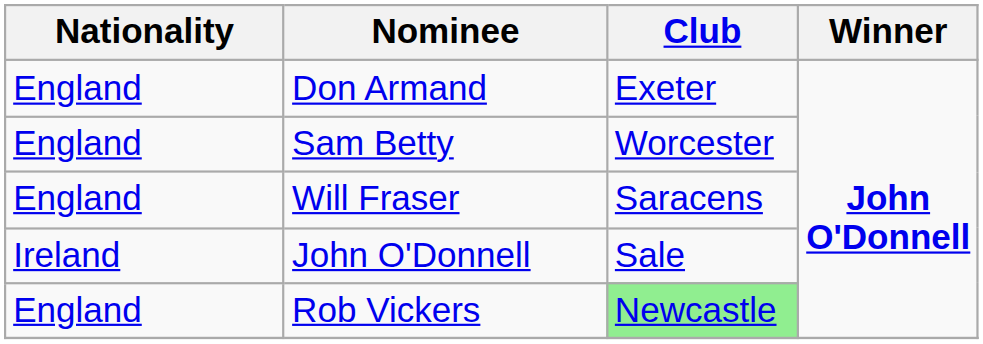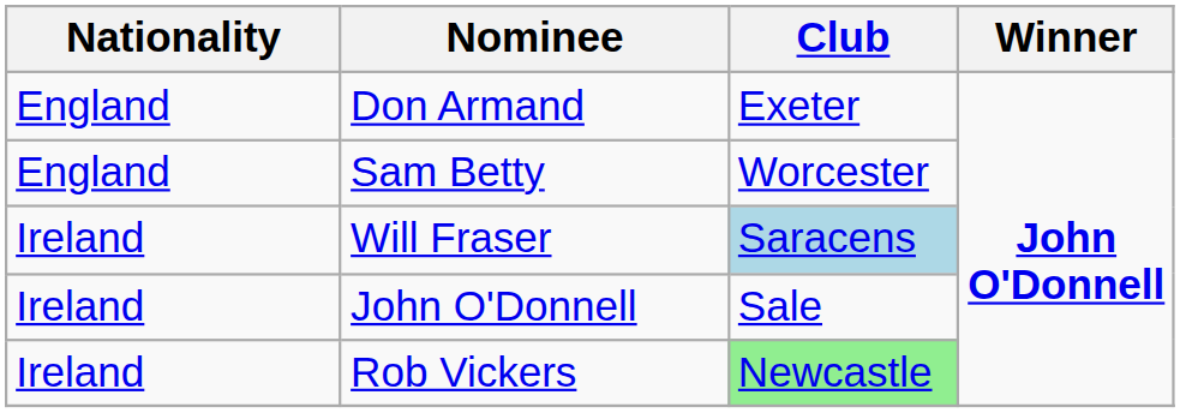 <table class="wikitable">
 <tr>
 <th width=120>Nationality</th>
 <th width=140>Nominee</th>
 <th width=80><a href='#'>Club</a></th>
 <th width=70>Winner</th>
 </tr>
 <tr>
 <td> <a href='#'>England</a></td>
 <td><a href='#'>Don Armand</a></td>
 <td><a href='#'>Exeter</a></td>
 <td rowspan=5 align=center><br><strong><a href='#'>John O'Donnell</a></strong></td>
 </tr>
 <tr>
 <td> <a href='#'>England</a></td>
 <td><a href='#'>Sam Betty</a></td>
 <td><a href='#'>Worcester</a></td>
 </tr>
 <tr>
-<td> <a href='#'>England</a></td>
+<td> <a href='#'>Ireland</a></td>
 <td><a href='#'>Will Fraser</a></td>
-<td><a href='#'>Saracens</a></td>
+<td style="background: lightblue;"><a href='#'>Saracens</a></td>
 </tr>
 <tr>
 <td> <a href='#'>Ireland</a></td>
 <td><a href='#'>John O'Donnell</a></td>
 <td><a href='#'>Sale</a></td>
 </tr>
 <tr>
-<td> <a href='#'>England</a></td>
+<td> <a href='#'>Ireland</a></td>
 <td><a href='#'>Rob Vickers</a></td>
 <td style="background: lightgreen;"><a href='#'>Newcastle</a></td>
 </tr>
 <tr>
 </tr>
 </table>
